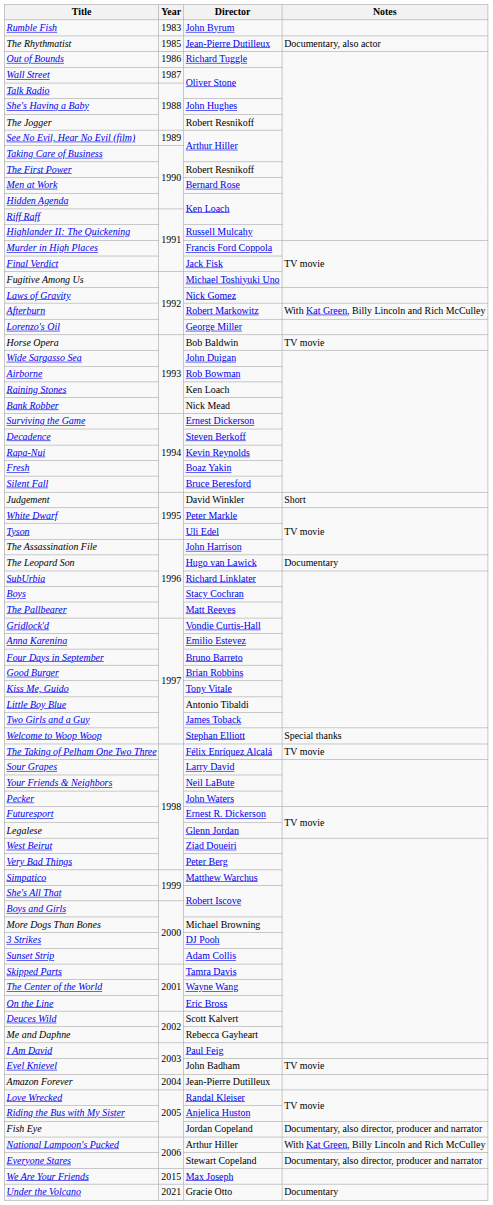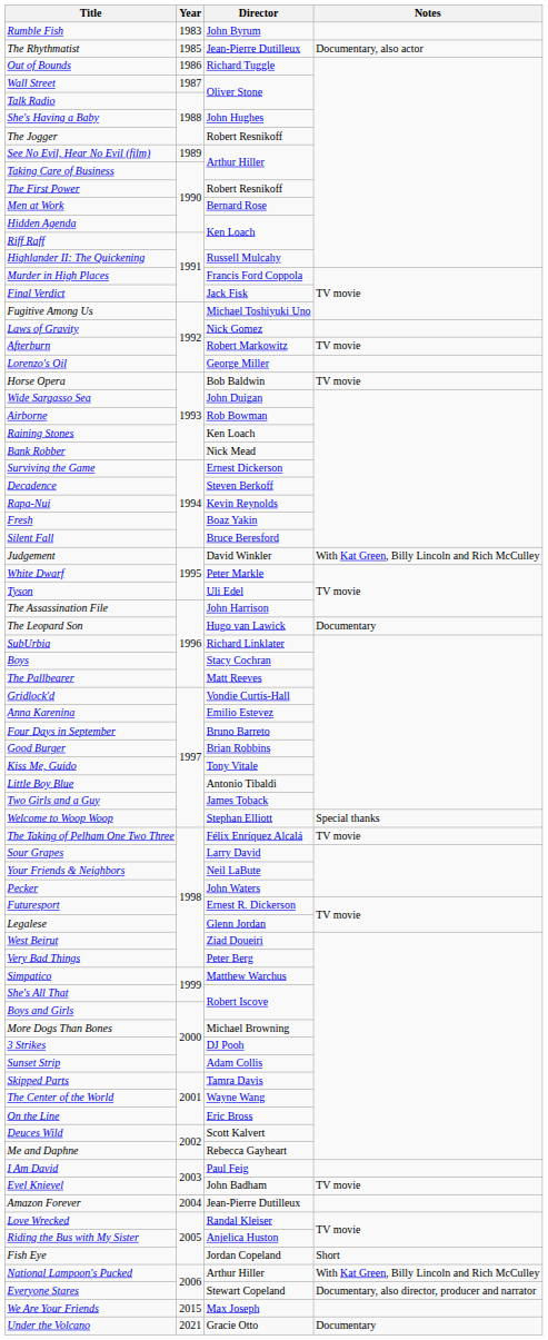 <table class="wikitable">
 <tr>
 <th>Title</th>
 <th>Year</th>
 <th>Director</th>
 <th>Notes</th>
 </tr>
 <tr>
 <td><em><a href='#'>Rumble Fish</a></em></td>
 <td>1983</td>
 <td><a href='#'>John Byrum</a></td>
 <td></td>
 </tr>
 <tr>
 <td><em>The Rhythmatist</em></td>
 <td>1985</td>
 <td><a href='#'>Jean-Pierre Dutilleux</a></td>
 <td>Documentary, also actor</td>
 </tr>
 <tr>
 <td><em><a href='#'>Out of Bounds</a></em></td>
 <td>1986</td>
 <td><a href='#'>Richard Tuggle</a></td>
 <td rowspan="12" scope="row"></td>
 </tr>
 <tr>
 <td><em><a href='#'>Wall Street</a></em></td>
 <td>1987</td>
 <td rowspan="2"><a href='#'>Oliver Stone</a></td>
 </tr>
 <tr>
 <td><em><a href='#'>Talk Radio</a></em></td>
 <td rowspan="3">1988</td>
 </tr>
 <tr>
 <td><em><a href='#'>She's Having a Baby</a></em></td>
 <td><a href='#'>John Hughes</a></td>
 </tr>
 <tr>
 <td><em>The Jogger</em></td>
 <td>Robert Resnikoff</td>
 </tr>
 <tr>
 <td><em><a href='#'>See No Evil, Hear No Evil (film)</a></em></td>
 <td>1989</td>
 <td rowspan="2"><a href='#'>Arthur Hiller</a></td>
 </tr>
 <tr>
 <td><em><a href='#'>Taking Care of Business</a></em></td>
 <td rowspan="4">1990</td>
 </tr>
 <tr>
 <td><em><a href='#'>The First Power</a></em></td>
 <td>Robert Resnikoff</td>
 </tr>
 <tr>
 <td><em><a href='#'>Men at Work</a></em></td>
 <td><a href='#'>Bernard Rose</a></td>
 </tr>
 <tr>
 <td><em><a href='#'>Hidden Agenda</a></em></td>
 <td rowspan="2"><a href='#'>Ken Loach</a></td>
 </tr>
 <tr>
 <td><em><a href='#'>Riff Raff</a></em></td>
 <td rowspan="4" scope="row">1991</td>
 </tr>
 <tr>
 <td><em><a href='#'>Highlander II: The Quickening</a></em></td>
 <td><a href='#'>Russell Mulcahy</a></td>
 </tr>
 <tr>
 <td><em><a href='#'>Murder in High Places</a></em></td>
 <td><a href='#'>Francis Ford Coppola</a></td>
 <td rowspan="3" scope="row">TV movie</td>
 </tr>
 <tr>
 <td><em><a href='#'>Final Verdict</a></em></td>
 <td><a href='#'>Jack Fisk</a></td>
 </tr>
 <tr>
 <td><em>Fugitive Among Us</em></td>
 <td rowspan="4" scope="row">1992</td>
 <td><a href='#'>Michael Toshiyuki Uno</a></td>
 </tr>
 <tr>
 <td><em><a href='#'>Laws of Gravity</a></em></td>
 <td><a href='#'>Nick Gomez</a></td>
 </tr>
 <tr>
 <td><em><a href='#'>Afterburn</a></em></td>
 <td><a href='#'>Robert Markowitz</a></td>
-<td>With <a href='#'>Kat Green</a>, Billy Lincoln and Rich McCulley</td>
+<td>TV movie</td>
 </tr>
 <tr>
 <td><em><a href='#'>Lorenzo's Oil</a></em></td>
 <td><a href='#'>George Miller</a></td>
 </tr>
 <tr>
 <td><em>Horse Opera</em></td>
 <td rowspan="5" scope="row">1993</td>
 <td>Bob Baldwin</td>
 <td>TV movie</td>
 </tr>
 <tr>
 <td><em><a href='#'>Wide Sargasso Sea</a></em></td>
 <td><a href='#'>John Duigan</a></td>
 <td rowspan="9" scope="row"></td>
 </tr>
 <tr>
 <td><em><a href='#'>Airborne</a></em></td>
 <td><a href='#'>Rob Bowman</a></td>
 </tr>
 <tr>
 <td><em><a href='#'>Raining Stones</a></em></td>
 <td>Ken Loach</td>
 </tr>
 <tr>
 <td><em><a href='#'>Bank Robber</a></em></td>
 <td>Nick Mead</td>
 </tr>
 <tr>
 <td><em><a href='#'>Surviving the Game</a></em></td>
 <td rowspan="5" scope="row">1994</td>
 <td><a href='#'>Ernest Dickerson</a></td>
 </tr>
 <tr>
 <td><em><a href='#'>Decadence</a></em></td>
 <td><a href='#'>Steven Berkoff</a></td>
 </tr>
 <tr>
 <td><em><a href='#'>Rapa-Nui</a></em></td>
 <td><a href='#'>Kevin Reynolds</a></td>
 </tr>
 <tr>
 <td><em><a href='#'>Fresh</a></em></td>
 <td><a href='#'>Boaz Yakin</a></td>
 </tr>
 <tr>
 <td><em><a href='#'>Silent Fall</a></em></td>
 <td><a href='#'>Bruce Beresford</a></td>
 </tr>
 <tr>
 <td><em>Judgement</em></td>
 <td rowspan="3" scope="row">1995</td>
 <td>David Winkler</td>
-<td>Short</td>
+<td>With <a href='#'>Kat Green</a>, Billy Lincoln and Rich McCulley</td>
 </tr>
 <tr>
 <td><em><a href='#'>White Dwarf</a></em></td>
 <td><a href='#'>Peter Markle</a></td>
 <td rowspan="3" scope="row">TV movie</td>
 </tr>
 <tr>
 <td><em><a href='#'>Tyson</a></em></td>
 <td><a href='#'>Uli Edel</a></td>
 </tr>
 <tr>
 <td><em>The Assassination File</em></td>
 <td rowspan="5" scope="row">1996</td>
 <td><a href='#'>John Harrison</a></td>
 </tr>
 <tr>
 <td><em>The Leopard Son</em></td>
 <td><a href='#'>Hugo van Lawick</a></td>
 <td>Documentary</td>
 </tr>
 <tr>
 <td><em><a href='#'>SubUrbia</a></em></td>
 <td><a href='#'>Richard Linklater</a></td>
 <td rowspan="10" scope="row"></td>
 </tr>
 <tr>
 <td><em><a href='#'>Boys</a></em></td>
 <td><a href='#'>Stacy Cochran</a></td>
 </tr>
 <tr>
 <td><em><a href='#'>The Pallbearer</a></em></td>
 <td><a href='#'>Matt Reeves</a></td>
 </tr>
 <tr>
 <td><em><a href='#'>Gridlock'd</a></em></td>
 <td rowspan="8" scope="row">1997</td>
 <td><a href='#'>Vondie Curtis-Hall</a></td>
 </tr>
 <tr>
 <td><em><a href='#'>Anna Karenina</a></em></td>
 <td><a href='#'>Emilio Estevez</a></td>
 </tr>
 <tr>
 <td><em><a href='#'>Four Days in September</a></em></td>
 <td><a href='#'>Bruno Barreto</a></td>
 </tr>
 <tr>
 <td><em><a href='#'>Good Burger</a></em></td>
 <td><a href='#'>Brian Robbins</a></td>
 </tr>
 <tr>
 <td><em><a href='#'>Kiss Me, Guido</a></em></td>
 <td><a href='#'>Tony Vitale</a></td>
 </tr>
 <tr>
 <td><em><a href='#'>Little Boy Blue</a></em></td>
 <td>Antonio Tibaldi</td>
 </tr>
 <tr>
 <td><em><a href='#'>Two Girls and a Guy</a></em></td>
 <td><a href='#'>James Toback</a></td>
 </tr>
 <tr>
 <td><em><a href='#'>Welcome to Woop Woop</a></em></td>
 <td><a href='#'>Stephan Elliott</a></td>
 <td>Special thanks</td>
 </tr>
 <tr>
 <td><em><a href='#'>The Taking of Pelham One Two Three</a></em></td>
 <td rowspan="8" scope="row">1998</td>
 <td><a href='#'>Félix Enríquez Alcalá</a></td>
 <td>TV movie</td>
 </tr>
 <tr>
 <td><em><a href='#'>Sour Grapes</a></em></td>
 <td><a href='#'>Larry David</a></td>
 </tr>
 <tr>
 <td><em><a href='#'>Your Friends & Neighbors</a></em></td>
 <td><a href='#'>Neil LaBute</a></td>
 </tr>
 <tr>
 <td><em><a href='#'>Pecker</a></em></td>
 <td><a href='#'>John Waters</a></td>
 </tr>
 <tr>
 <td><em><a href='#'>Futuresport</a></em></td>
 <td><a href='#'>Ernest R. Dickerson</a></td>
 <td rowspan="2" scope="row">TV movie</td>
 </tr>
 <tr>
 <td><em>Legalese</em></td>
 <td><a href='#'>Glenn Jordan</a></td>
 </tr>
 <tr>
 <td><em><a href='#'>West Beirut</a></em></td>
 <td><a href='#'>Ziad Doueiri</a></td>
 <td rowspan="13" scope="row"></td>
 </tr>
 <tr>
 <td><em><a href='#'>Very Bad Things</a></em></td>
 <td><a href='#'>Peter Berg</a></td>
 </tr>
 <tr>
 <td><em><a href='#'>Simpatico</a></em></td>
 <td rowspan="2" scope="row">1999</td>
 <td><a href='#'>Matthew Warchus</a></td>
 </tr>
 <tr>
 <td><em><a href='#'>She's All That</a></em></td>
 <td rowspan="2"><a href='#'>Robert Iscove</a></td>
 </tr>
 <tr>
 <td><em><a href='#'>Boys and Girls</a></em></td>
 <td rowspan="4">2000</td>
 </tr>
 <tr>
 <td><em>More Dogs Than Bones</em></td>
 <td>Michael Browning</td>
 </tr>
 <tr>
 <td><em><a href='#'>3 Strikes</a></em></td>
 <td><a href='#'>DJ Pooh</a></td>
 </tr>
 <tr>
 <td><em><a href='#'>Sunset Strip</a></em></td>
 <td><a href='#'>Adam Collis</a></td>
 </tr>
 <tr>
 <td><em><a href='#'>Skipped Parts</a></em></td>
 <td rowspan="3" scope="row">2001</td>
 <td><a href='#'>Tamra Davis</a></td>
 </tr>
 <tr>
 <td><em><a href='#'>The Center of the World</a></em></td>
 <td><a href='#'>Wayne Wang</a></td>
 </tr>
 <tr>
 <td><em><a href='#'>On the Line</a></em></td>
 <td><a href='#'>Eric Bross</a></td>
 </tr>
 <tr>
 <td><em><a href='#'>Deuces Wild</a></em></td>
 <td rowspan="2" scope="row">2002</td>
 <td>Scott Kalvert</td>
 </tr>
 <tr>
 <td><em>Me and Daphne</em></td>
 <td>Rebecca Gayheart</td>
 </tr>
 <tr>
 <td><em><a href='#'>I Am David</a></em></td>
 <td rowspan="2" scope="row">2003</td>
 <td><a href='#'>Paul Feig</a></td>
 </tr>
 <tr>
 <td><em><a href='#'>Evel Knievel</a></em></td>
 <td>John Badham</td>
 <td>TV movie</td>
 </tr>
 <tr>
 <td><em>Amazon Forever</em></td>
 <td>2004</td>
 <td>Jean-Pierre Dutilleux</td>
 <td></td>
 </tr>
 <tr>
 <td><em><a href='#'>Love Wrecked</a></em></td>
 <td rowspan="3" scope="row">2005</td>
 <td><a href='#'>Randal Kleiser</a></td>
 <td rowspan="2" scope="row">TV movie</td>
 </tr>
 <tr>
 <td><em><a href='#'>Riding the Bus with My Sister</a></em></td>
 <td><a href='#'>Anjelica Huston</a></td>
 </tr>
 <tr>
 <td><em>Fish Eye</em></td>
 <td>Jordan Copeland</td>
-<td>Documentary, also director, producer and narrator</td>
+<td>Short</td>
 </tr>
 <tr>
 <td><em><a href='#'>National Lampoon's Pucked</a></em></td>
 <td rowspan="2">2006</td>
 <td>Arthur Hiller</td>
 <td>With <a href='#'>Kat Green</a>, Billy Lincoln and Rich McCulley</td>
 </tr>
 <tr>
 <td><em><a href='#'>Everyone Stares</a></em></td>
 <td>Stewart Copeland</td>
 <td>Documentary, also director, producer and narrator</td>
 </tr>
 <tr>
 <td><em><a href='#'>We Are Your Friends</a></em></td>
 <td>2015</td>
 <td><a href='#'>Max Joseph</a></td>
 <td></td>
 </tr>
 <tr>
 <td><em><a href='#'>Under the Volcano</a></em></td>
 <td>2021</td>
 <td>Gracie Otto</td>
 <td>Documentary</td>
 </tr>
 </table>
